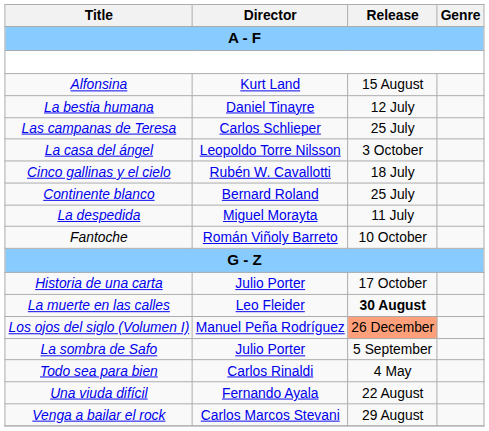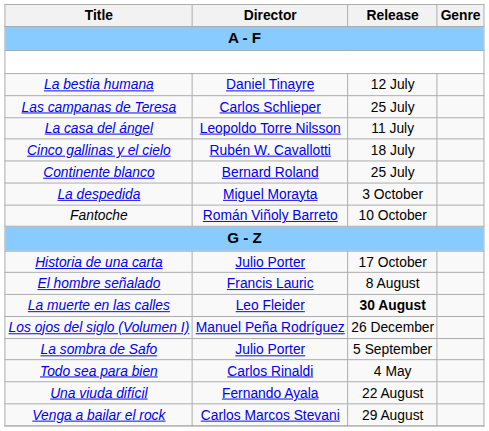 <table class="wikitable" style="margin:1em 0 1em 1em; text-align: center; font-size: 90%;">
 <tr>
 <th scope="col">Title</th>
 <th scope="col">Director</th>
 <th scope="col">Release</th>
 <th scope="col">Genre</th>
 </tr>
 <tr>
 <th colspan="4" style="background-color:#88ccff; font-size:110%;"><strong>A  -  F</strong></th>
 </tr>
 <tr style="height:24px">
 <td colspan="4" style="background-color:#ffffff;"></td>
-</tr>
-<tr>
-<td><em><a href='#'>Alfonsina</a></em></td>
-<td><a href='#'>Kurt Land</a></td>
-<td>15 August</td>
-<td></td>
 </tr>
 <tr>
 <td><em><a href='#'>La bestia humana</a></em></td>
 <td><a href='#'>Daniel Tinayre</a></td>
 <td>12 July</td>
 <td></td>
 </tr>
 <tr>
 <td><em><a href='#'>Las campanas de Teresa</a></em></td>
 <td><a href='#'>Carlos Schlieper</a></td>
 <td>25 July</td>
 <td></td>
 </tr>
 <tr>
 <td><em><a href='#'>La casa del ángel</a></em></td>
 <td><a href='#'>Leopoldo Torre Nilsson</a></td>
-<td>3 October</td>
+<td>11 July</td>
 <td></td>
 </tr>
 <tr>
 <td><em><a href='#'>Cinco gallinas y el cielo</a></em></td>
 <td><a href='#'>Rubén W. Cavallotti</a></td>
 <td>18 July</td>
 <td></td>
 </tr>
 <tr>
 <td><em><a href='#'>Continente blanco</a></em></td>
 <td><a href='#'>Bernard Roland</a></td>
 <td>25 July</td>
 <td></td>
 </tr>
 <tr>
 <td><em><a href='#'>La despedida</a></em></td>
 <td><a href='#'>Miguel Morayta</a></td>
-<td>11 July</td>
+<td>3 October</td>
 <td></td>
 </tr>
 <tr>
 <td><em>Fantoche</em></td>
 <td><a href='#'>Román Viñoly Barreto</a></td>
 <td>10 October</td>
 <td></td>
 </tr>
 <tr>
 <th colspan="4" style="background-color:#88ccff; font-size:110%;"><strong>G  -  Z</strong></th>
 </tr>
 <tr>
 <td><em><a href='#'>Historia de una carta</a></em></td>
 <td><a href='#'>Julio Porter</a></td>
 <td>17 October</td>
 <td></td>
 </tr>
 <tr>
+<td><em><a href='#'>El hombre señalado</a></em></td>
+<td><a href='#'>Francis Lauric</a></td>
+<td>8 August</td>
+<td></td>
+</tr>
+<tr>
 <td><em><a href='#'>La muerte en las calles</a></em></td>
 <td><a href='#'>Leo Fleider</a></td>
 <td><strong>30 August</strong></td>
 <td></td>
 </tr>
 <tr>
 <td><em><a href='#'>Los ojos del siglo (Volumen I)</a></em></td>
 <td><a href='#'>Manuel Peña Rodríguez</a></td>
-<td style="background: lightsalmon;">26 December</td>
+<td>26 December</td>
 <td></td>
 </tr>
 <tr>
 <td><em><a href='#'>La sombra de Safo</a></em></td>
 <td><a href='#'>Julio Porter</a></td>
 <td>5 September</td>
 <td></td>
 </tr>
 <tr>
 <td><em><a href='#'>Todo sea para bien</a></em></td>
 <td><a href='#'>Carlos Rinaldi</a></td>
 <td>4 May</td>
 <td></td>
 </tr>
 <tr>
 <td><em><a href='#'>Una viuda difícil</a></em></td>
 <td><a href='#'>Fernando Ayala</a></td>
 <td>22 August</td>
 <td></td>
 </tr>
 <tr>
 <td><em><a href='#'>Venga a bailar el rock</a></em></td>
 <td><a href='#'>Carlos Marcos Stevani</a></td>
 <td>29 August</td>
 <td></td>
 </tr>
 <tr>
 </tr>
 </table>
